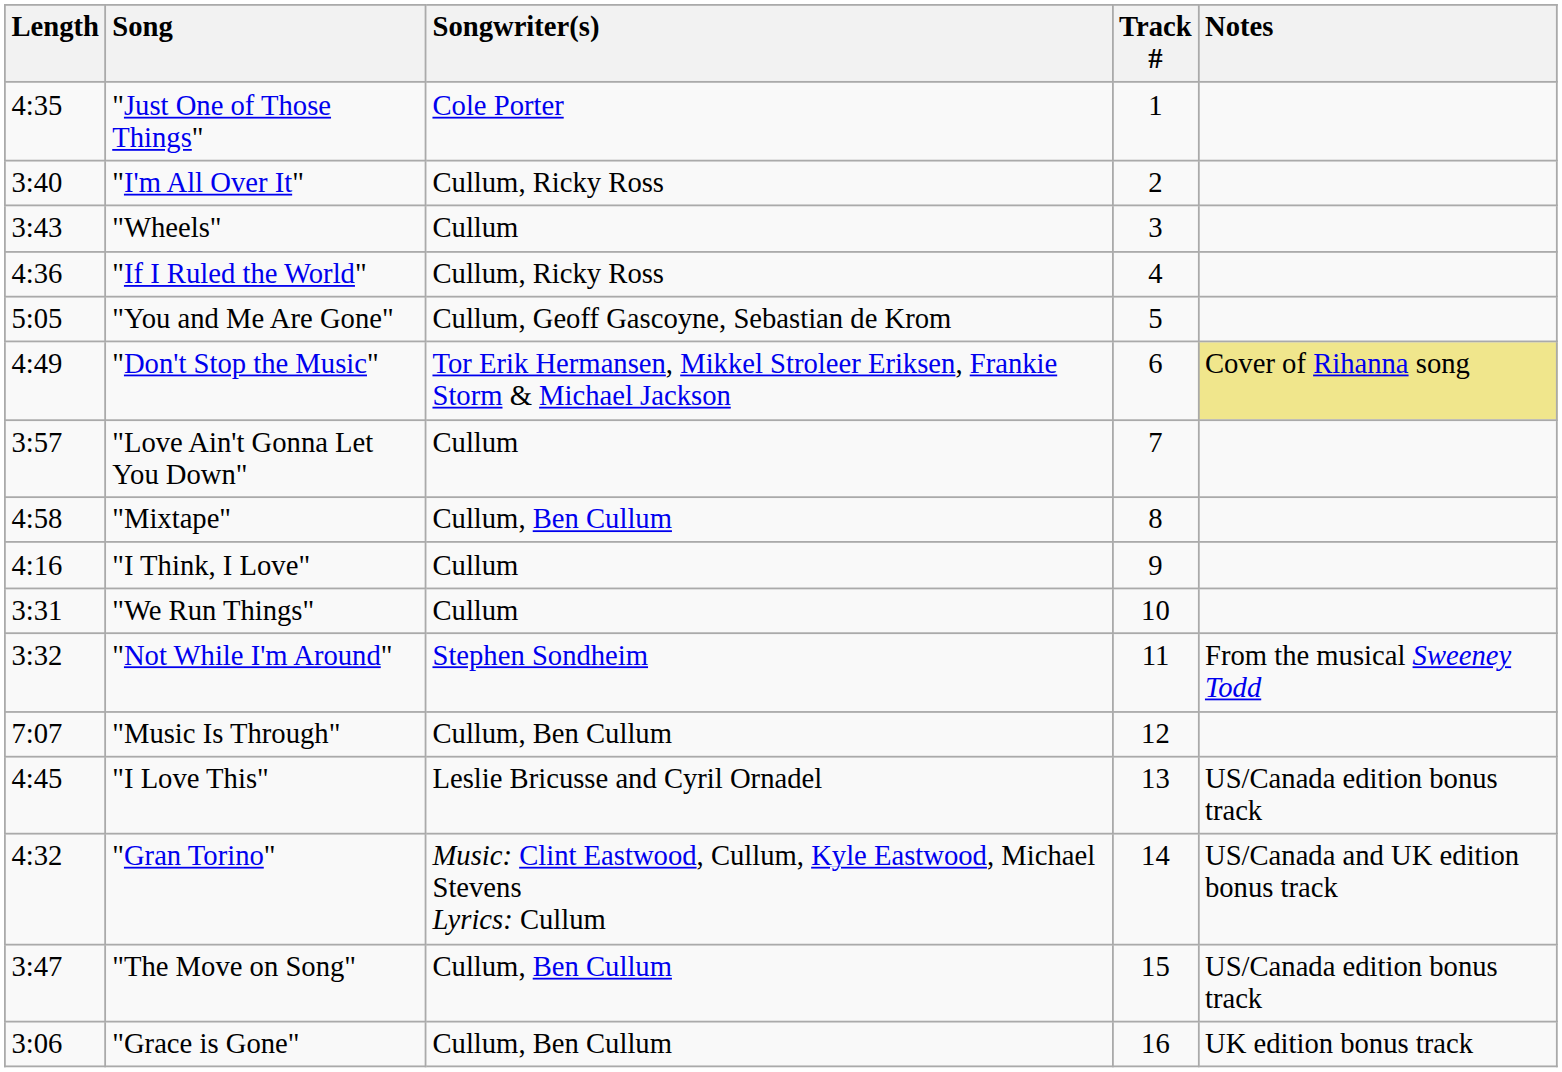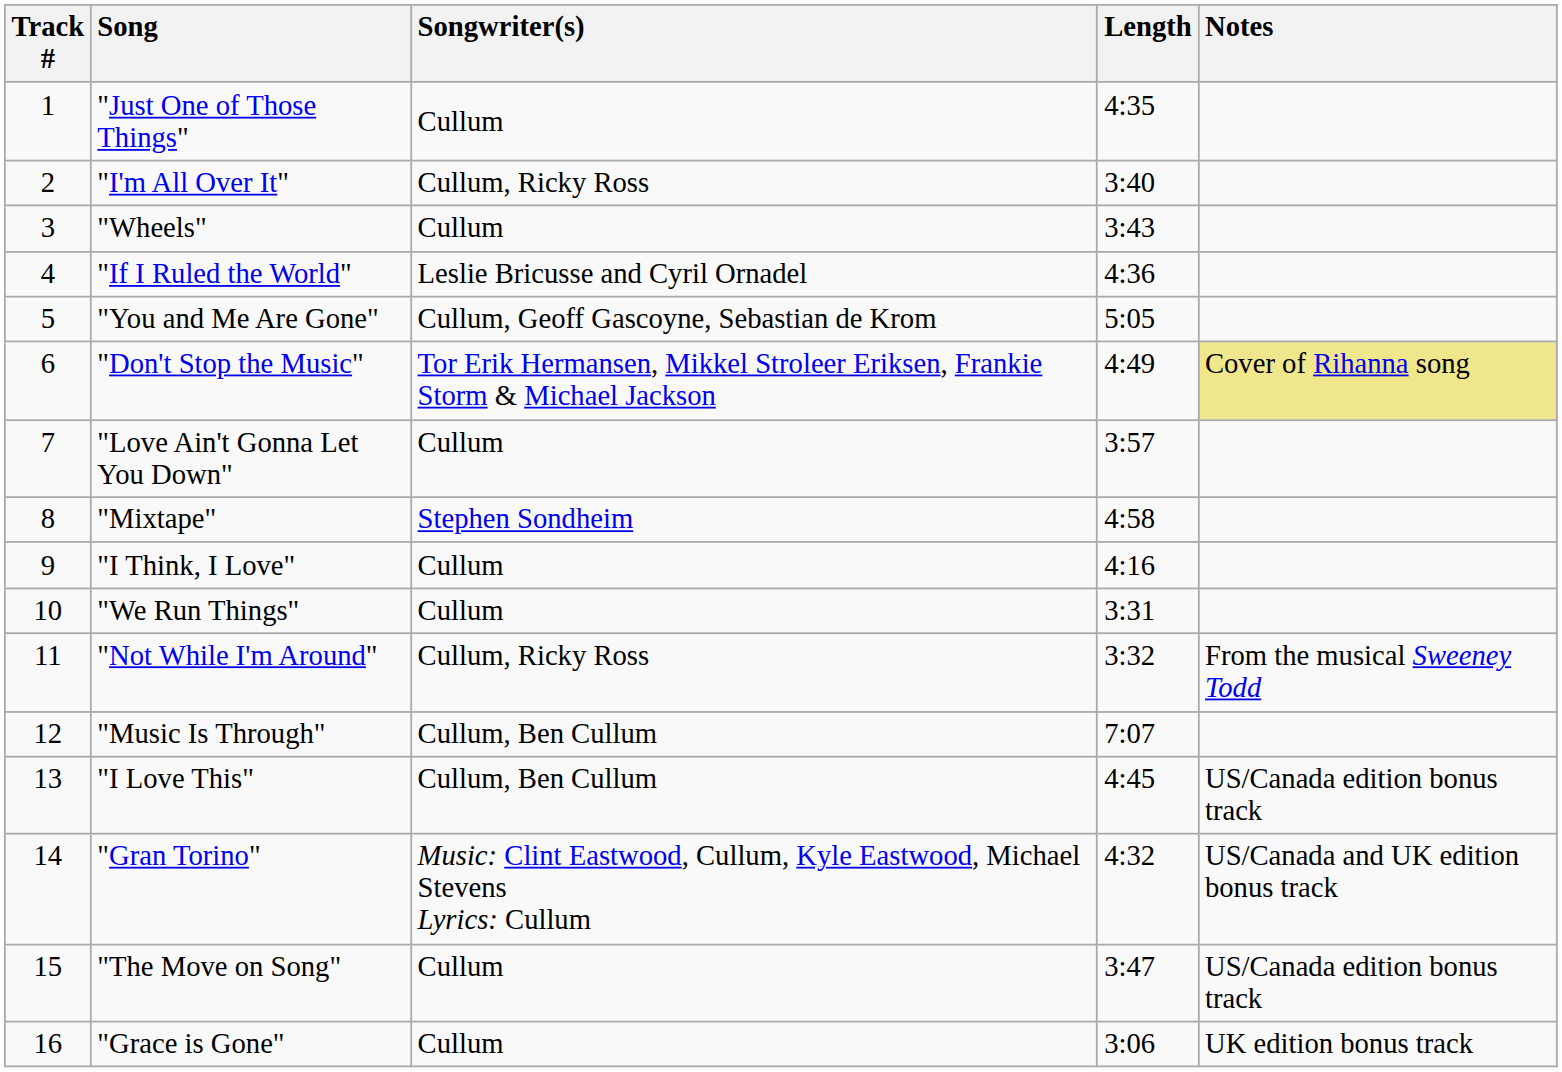 <table class="wikitable">
 <tr>
-<th style="text-align:left; vertical-align:top;">Length</th>
+<th style="vertical-align:top; text-align:center; width:40px;">Track #</th>
 <th style="text-align:left; vertical-align:top;">Song</th>
 <th style="text-align:left; vertical-align:top;">Songwriter(s)</th>
-<th style="vertical-align:top; text-align:center; width:40px;">Track #</th>
+<th style="text-align:left; vertical-align:top;">Length</th>
 <th style="text-align:left; vertical-align:top;">Notes</th>
 </tr>
 <tr>
+<td style="text-align:center; vertical-align:top;">1</td>
+<td style="text-align:left; vertical-align:top;">"<a href='#'>Just One of Those Things</a>"</td>
+<td style="text-align:left; ">Cullum</td>
 <td style="text-align:left; vertical-align:top;">4:35</td>
-<td style="text-align:left; vertical-align:top;">"<a href='#'>Just One of Those Things</a>"</td>
-<td style="text-align:left; vertical-align:top;"><a href='#'>Cole Porter</a></td>
-<td style="text-align:center; vertical-align:top;">1</td>
 <td style="text-align:left; vertical-align:top;"></td>
 </tr>
 <tr style="vertical-align:top;">
-<td style="text-align:left; ">3:40</td>
+<td style="text-align:center; ">2</td>
 <td style="text-align:left; ">"<a href='#'>I'm All Over It</a>"</td>
 <td style="text-align:left; ">Cullum, Ricky Ross</td>
-<td style="text-align:center; ">2</td>
+<td style="text-align:left; ">3:40</td>
 <td style="text-align:left; vertical-align:top;"></td>
 </tr>
 <tr style="vertical-align:top;">
-<td style="text-align:left; ">3:43</td>
+<td style="text-align:center; ">3</td>
 <td style="text-align:left; ">"Wheels"</td>
 <td style="text-align:left; ">Cullum</td>
-<td style="text-align:center; ">3</td>
+<td style="text-align:left; ">3:43</td>
 <td style="text-align:left; vertical-align:top;"></td>
 </tr>
 <tr style="vertical-align:top;">
+<td style="text-align:center; ">4</td>
+<td style="text-align:left; ">"<a href='#'>If I Ruled the World</a>"</td>
+<td style="text-align:left; ">Leslie Bricusse and Cyril Ornadel</td>
 <td style="text-align:left; ">4:36</td>
-<td style="text-align:left; ">"<a href='#'>If I Ruled the World</a>"</td>
-<td style="text-align:left; ">Cullum, Ricky Ross</td>
-<td style="text-align:center; ">4</td>
 <td style="text-align:left; vertical-align:top;"></td>
 </tr>
 <tr style="vertical-align:top;">
-<td style="text-align:left; ">5:05</td>
+<td style="text-align:center; ">5</td>
 <td style="text-align:left; ">"You and Me Are Gone"</td>
 <td style="text-align:left; ">Cullum, Geoff Gascoyne, Sebastian de Krom</td>
-<td style="text-align:center; ">5</td>
+<td style="text-align:left; ">5:05</td>
 <td style="text-align:left; vertical-align:top;"></td>
 </tr>
 <tr>
-<td style="text-align:left; vertical-align:top;">4:49</td>
+<td style="text-align:center; vertical-align:top;">6</td>
 <td style="text-align:left; vertical-align:top;">"<a href='#'>Don't Stop the Music</a>"</td>
 <td style="text-align:left; vertical-align:top;"><a href='#'>Tor Erik Hermansen</a>, <a href='#'>Mikkel Stroleer Eriksen</a>, <a href='#'>Frankie Storm</a> & <a href='#'>Michael Jackson</a></td>
-<td style="text-align:center; vertical-align:top;">6</td>
+<td style="text-align:left; vertical-align:top;">4:49</td>
 <td style="background: khaki; text-align:left; vertical-align:top;">Cover of <a href='#'>Rihanna</a> song</td>
 </tr>
 <tr style="vertical-align:top;">
-<td style="text-align:left; ">3:57</td>
+<td style="text-align:center; ">7</td>
 <td style="text-align:left; ">"Love Ain't Gonna Let You Down"</td>
 <td style="text-align:left; ">Cullum</td>
-<td style="text-align:center; ">7</td>
+<td style="text-align:left; ">3:57</td>
 <td style="text-align:left; vertical-align:top;"></td>
 </tr>
 <tr style="vertical-align:top;">
+<td style="text-align:center; ">8</td>
+<td style="text-align:left; ">"Mixtape"</td>
+<td style="text-align:left; "><a href='#'>Stephen Sondheim</a></td>
 <td style="text-align:left; ">4:58</td>
-<td style="text-align:left; ">"Mixtape"</td>
-<td style="text-align:left; ">Cullum, <a href='#'>Ben Cullum</a></td>
-<td style="text-align:center; ">8</td>
 <td style="text-align:left; vertical-align:top;"></td>
 </tr>
 <tr style="vertical-align:top;">
-<td style="text-align:left; ">4:16</td>
+<td style="text-align:center; ">9</td>
 <td style="text-align:left; ">"I Think, I Love"</td>
 <td style="text-align:left; ">Cullum</td>
-<td style="text-align:center; ">9</td>
+<td style="text-align:left; ">4:16</td>
 <td style="text-align:left; vertical-align:top;"></td>
 </tr>
 <tr style="vertical-align:top;">
-<td style="text-align:left; ">3:31</td>
+<td style="text-align:center; ">10</td>
 <td style="text-align:left; ">"We Run Things"</td>
 <td style="text-align:left; ">Cullum</td>
-<td style="text-align:center; ">10</td>
+<td style="text-align:left; ">3:31</td>
 <td style="text-align:left; vertical-align:top;"></td>
 </tr>
 <tr style="vertical-align:top;">
+<td style="text-align:center; ">11</td>
+<td style="text-align:left; ">"<a href='#'>Not While I'm Around</a>"</td>
+<td style="text-align:left; ">Cullum, Ricky Ross</td>
 <td style="text-align:left; ">3:32</td>
-<td style="text-align:left; ">"<a href='#'>Not While I'm Around</a>"</td>
-<td style="text-align:left; "><a href='#'>Stephen Sondheim</a></td>
-<td style="text-align:center; ">11</td>
 <td style="text-align:left; ">From the musical <em><a href='#'>Sweeney Todd</a></em></td>
 </tr>
 <tr style="vertical-align:top;">
-<td style="text-align:left; ">7:07</td>
+<td style="text-align:center; ">12</td>
 <td style="text-align:left; ">"Music Is Through"</td>
 <td style="text-align:left; ">Cullum, Ben Cullum</td>
-<td style="text-align:center; ">12</td>
+<td style="text-align:left; ">7:07</td>
 <td style="text-align:left; vertical-align:top;"></td>
 </tr>
 <tr style="vertical-align:top;">
+<td style="text-align:center; ">13</td>
+<td style="text-align:left; ">"I Love This"</td>
+<td style="text-align:left; ">Cullum, Ben Cullum</td>
 <td style="text-align:left; ">4:45</td>
-<td style="text-align:left; ">"I Love This"</td>
-<td style="text-align:left; ">Leslie Bricusse and Cyril Ornadel</td>
-<td style="text-align:center; ">13</td>
 <td style="text-align:left; ">US/Canada edition bonus track</td>
 </tr>
 <tr>
-<td style="text-align:left; vertical-align:top;">4:32</td>
+<td style="text-align:center; vertical-align:top;">14</td>
 <td style="text-align:left; vertical-align:top;">"<a href='#'>Gran Torino</a>"</td>
 <td style="text-align:left; vertical-align:top;"><em>Music:</em> <a href='#'>Clint Eastwood</a>, Cullum, <a href='#'>Kyle Eastwood</a>, Michael Stevens<br><em>Lyrics:</em> Cullum</td>
-<td style="text-align:center; vertical-align:top;">14</td>
+<td style="text-align:left; vertical-align:top;">4:32</td>
 <td style="text-align:left; vertical-align:top;">US/Canada and UK edition bonus track</td>
 </tr>
 <tr style="vertical-align:top;">
+<td style="text-align:center; ">15</td>
+<td style="text-align:left; ">"The Move on Song"</td>
+<td style="text-align:left; ">Cullum</td>
 <td style="text-align:left; ">3:47</td>
-<td style="text-align:left; ">"The Move on Song"</td>
-<td style="text-align:left; ">Cullum, <a href='#'>Ben Cullum</a></td>
-<td style="text-align:center; ">15</td>
 <td style="text-align:left; ">US/Canada edition bonus track</td>
 </tr>
 <tr style="vertical-align:top;">
+<td style="text-align:center; ">16</td>
+<td style="text-align:left; ">"Grace is Gone"</td>
+<td style="text-align:left; ">Cullum</td>
 <td style="text-align:left; ">3:06</td>
-<td style="text-align:left; ">"Grace is Gone"</td>
-<td style="text-align:left; ">Cullum, Ben Cullum</td>
-<td style="text-align:center; ">16</td>
 <td style="text-align:left; ">UK edition bonus track</td>
 </tr>
 </table>
